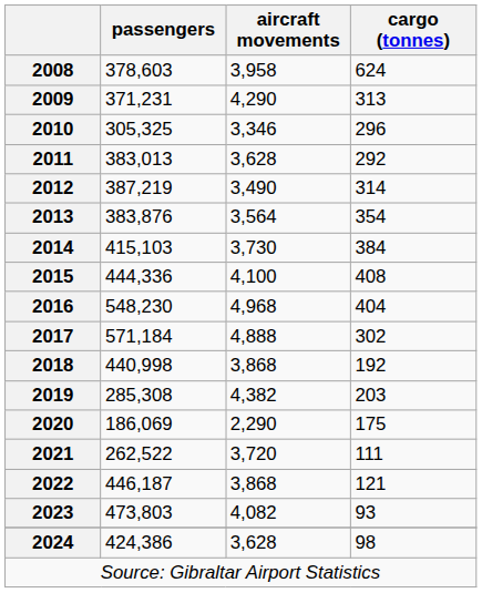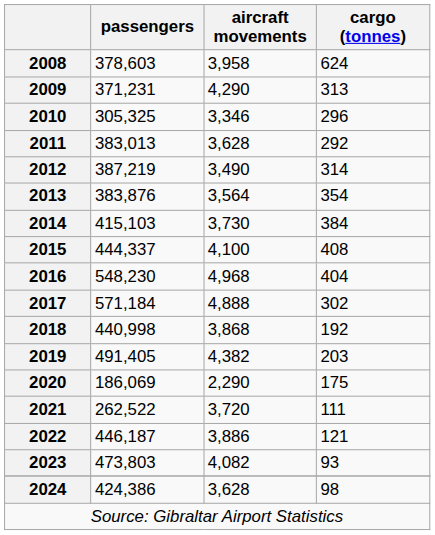 <table class="wikitable sortable">
 <tr>
 <th style=width:75px></th>
 <th style=width:100px>passengers</th>
 <th style=width:100px>aircraft<br>movements</th>
 <th style=width:100px>cargo<br>(<a href='#'>tonnes</a>)</th>
 </tr>
 <tr>
 <th>2008</th>
 <td>378,603</td>
 <td>3,958</td>
 <td>624</td>
 </tr>
 <tr>
 <th>2009</th>
 <td>371,231</td>
 <td>4,290</td>
 <td>313</td>
 </tr>
 <tr>
 <th>2010</th>
 <td>305,325</td>
 <td>3,346</td>
 <td>296</td>
 </tr>
 <tr>
 <th>2011</th>
 <td>383,013</td>
 <td>3,628</td>
 <td>292</td>
 </tr>
 <tr>
 <th>2012</th>
 <td>387,219</td>
 <td>3,490</td>
 <td>314</td>
 </tr>
 <tr>
 <th>2013</th>
 <td>383,876</td>
 <td>3,564</td>
 <td>354</td>
 </tr>
 <tr>
 <th>2014</th>
 <td>415,103</td>
 <td>3,730</td>
 <td>384</td>
 </tr>
 <tr>
 <th>2015</th>
-<td>444,336</td>
+<td>444,337</td>
 <td>4,100</td>
 <td>408</td>
 </tr>
 <tr>
 <th>2016</th>
 <td>548,230</td>
 <td>4,968</td>
 <td>404</td>
 </tr>
 <tr>
 <th>2017</th>
 <td>571,184</td>
 <td>4,888</td>
 <td>302</td>
 </tr>
 <tr>
 <th>2018</th>
 <td>440,998</td>
 <td>3,868</td>
 <td>192</td>
 </tr>
 <tr>
 <th>2019</th>
-<td>285,308</td>
+<td>491,405</td>
 <td>4,382</td>
 <td>203</td>
 </tr>
 <tr>
 <th>2020</th>
 <td>186,069</td>
 <td>2,290</td>
 <td>175</td>
 </tr>
 <tr>
 <th>2021</th>
 <td>262,522</td>
 <td>3,720</td>
 <td>111</td>
 </tr>
 <tr>
 <th>2022</th>
 <td>446,187</td>
-<td>3,868</td>
+<td>3,886</td>
 <td>121</td>
 </tr>
 <tr>
 <th>2023</th>
 <td>473,803</td>
 <td>4,082</td>
 <td>93</td>
 </tr>
 <tr class="sortbottom">
 </tr>
 <tr>
 <th>2024</th>
 <td>424,386</td>
 <td>3,628</td>
 <td>98</td>
 </tr>
 <tr class="sortbottom">
 <td colspan=4 style=text-align:center><em>Source: Gibraltar Airport Statistics</em></td>
 </tr>
 </table>
